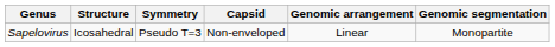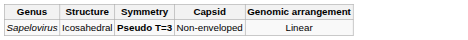 <table class="wikitable sortable" style="text-align:center">
 <tr>
 <th>Genus</th>
 <th>Structure</th>
 <th>Symmetry</th>
 <th>Capsid</th>
 <th>Genomic arrangement</th>
-<th>Genomic segmentation</th>
 </tr>
 <tr>
 <td><em>Sapelovirus</em></td>
 <td>Icosahedral</td>
-<td>Pseudo T=3</td>
+<td><strong>Pseudo T=3</strong></td>
 <td>Non-enveloped</td>
 <td>Linear</td>
-<td>Monopartite</td>
 </tr>
 </table>
